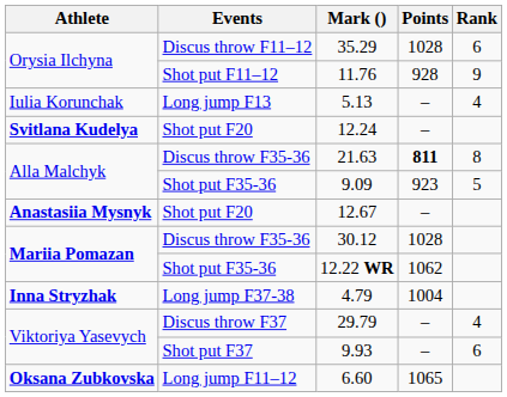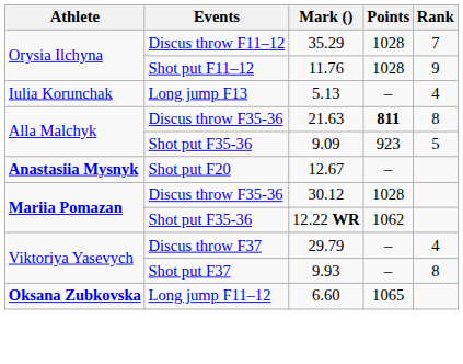 <table class=wikitable>
 <tr>
 <th>Athlete</th>
 <th>Events</th>
 <th>Mark ()</th>
 <th>Points</th>
 <th>Rank</th>
 </tr>
 <tr>
 <td align=left rowspan=2><a href='#'>Orysia Ilchyna</a></td>
 <td align=left><a href='#'>Discus throw F11–12</a></td>
 <td align=center>35.29</td>
 <td align=center>1028</td>
-<td align=center>6</td>
+<td align=center>7</td>
 </tr>
 <tr>
 <td align=left><a href='#'>Shot put F11–12</a></td>
 <td align=center>11.76</td>
-<td align=center>928</td>
+<td align=center>1028</td>
 <td align=center>9</td>
 </tr>
 <tr>
 <td align=left><a href='#'>Iulia Korunchak</a></td>
 <td align=left><a href='#'>Long jump F13</a></td>
 <td align=center>5.13</td>
 <td align=center>–</td>
 <td align=center>4</td>
-</tr>
-<tr>
-<td align=left><strong><a href='#'>Svitlana Kudelya</a></strong></td>
-<td align=left><a href='#'>Shot put F20</a></td>
-<td align=center>12.24</td>
-<td align=center>–</td>
-<td align=center></td>
 </tr>
 <tr>
 <td align=left rowspan=2><a href='#'>Alla Malchyk</a></td>
 <td align=left><a href='#'>Discus throw F35-36</a></td>
 <td align=center>21.63</td>
 <td align=center><strong>811</strong></td>
 <td align=center>8</td>
 </tr>
 <tr>
 <td align=left><a href='#'>Shot put F35-36</a></td>
 <td align=center>9.09</td>
 <td align=center>923</td>
 <td align=center>5</td>
 </tr>
 <tr>
 <td align=left><strong><a href='#'>Anastasiia Mysnyk</a></strong></td>
 <td align=left><a href='#'>Shot put F20</a></td>
 <td align=center>12.67</td>
 <td align=center>–</td>
 <td align=center></td>
 </tr>
 <tr>
 <td align=left rowspan=2><strong><a href='#'>Mariia Pomazan</a></strong></td>
 <td align=left><a href='#'>Discus throw F35-36</a></td>
 <td align=center>30.12</td>
 <td align=center>1028</td>
 <td align=center></td>
 </tr>
 <tr>
 <td align=left><a href='#'>Shot put F35-36</a></td>
 <td align=center>12.22 <strong>WR</strong></td>
 <td align=center>1062</td>
 <td align=center></td>
 </tr>
 <tr>
-<td align=left><strong><a href='#'>Inna Stryzhak</a></strong></td>
-<td align=left><a href='#'>Long jump F37-38</a></td>
-<td align=center>4.79</td>
-<td align=center>1004</td>
-<td align=center></td>
-</tr>
-<tr>
 <td align=left rowspan=2><a href='#'>Viktoriya Yasevych</a></td>
 <td align=left><a href='#'>Discus throw F37</a></td>
 <td align=center>29.79</td>
 <td align=center>–</td>
 <td align=center>4</td>
 </tr>
 <tr>
 <td align=left><a href='#'>Shot put F37</a></td>
 <td align=center>9.93</td>
 <td align=center>–</td>
-<td align=center>6</td>
+<td align=center>8</td>
 </tr>
 <tr>
 <td align=left><strong><a href='#'>Oksana Zubkovska</a></strong></td>
 <td align=left><a href='#'>Long jump F11–12</a></td>
 <td align=center>6.60 </td>
 <td align=center>1065</td>
 <td align=center></td>
 </tr>
 </table>
